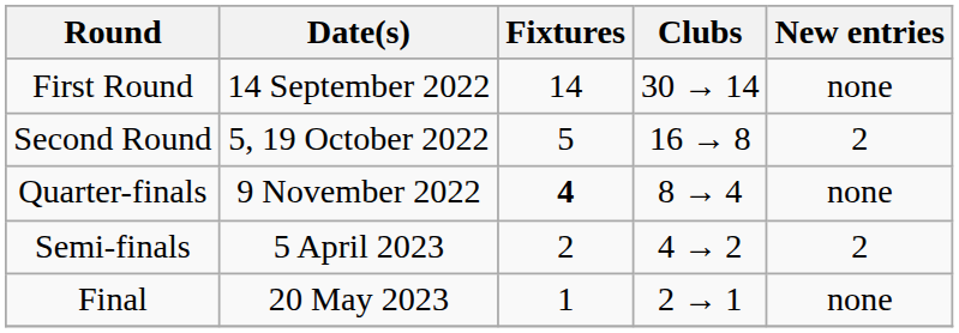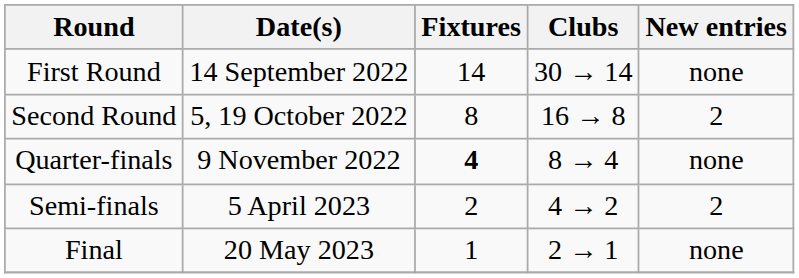 <table class="wikitable" style="text-align:center">
 <tr>
 <th>Round</th>
 <th>Date(s)</th>
 <th>Fixtures</th>
 <th>Clubs</th>
 <th>New entries</th>
 </tr>
 <tr>
 <td>First Round</td>
 <td>14 September 2022</td>
 <td>14</td>
 <td>30 → 14</td>
 <td>none</td>
 </tr>
 <tr>
 <td>Second Round</td>
 <td>5, 19 October 2022</td>
-<td>5</td>
+<td>8</td>
 <td>16 → 8</td>
 <td>2</td>
 </tr>
 <tr>
 <td>Quarter-finals</td>
 <td>9 November 2022</td>
 <td><strong>4</strong></td>
 <td>8 → 4</td>
 <td>none</td>
 </tr>
 <tr>
 <td>Semi-finals</td>
 <td>5 April 2023</td>
 <td>2</td>
 <td>4 → 2</td>
 <td>2</td>
 </tr>
 <tr>
 <td>Final</td>
 <td>20 May 2023</td>
 <td>1</td>
 <td>2 → 1</td>
 <td>none</td>
 </tr>
 <tr>
 </tr>
 </table>
